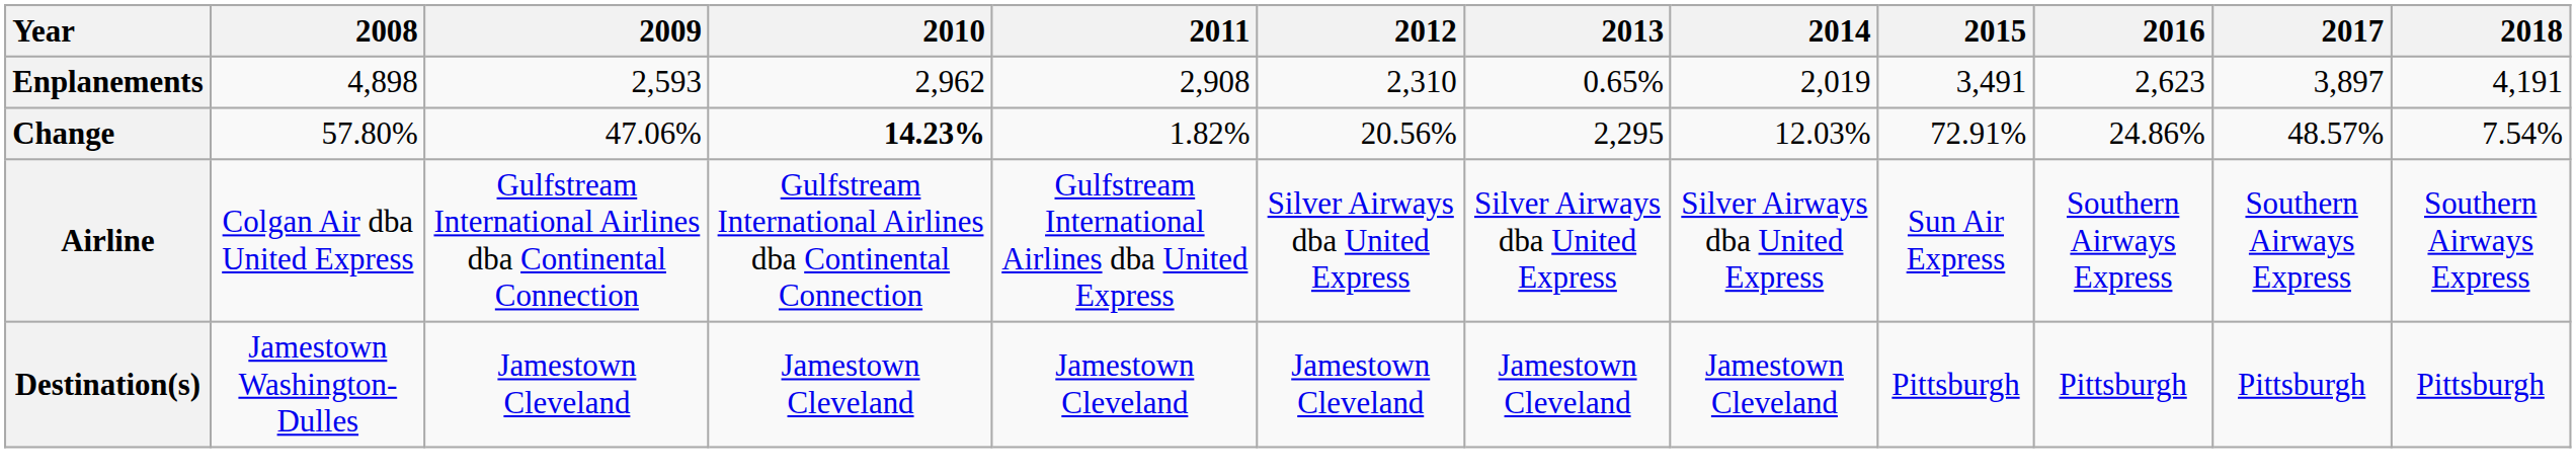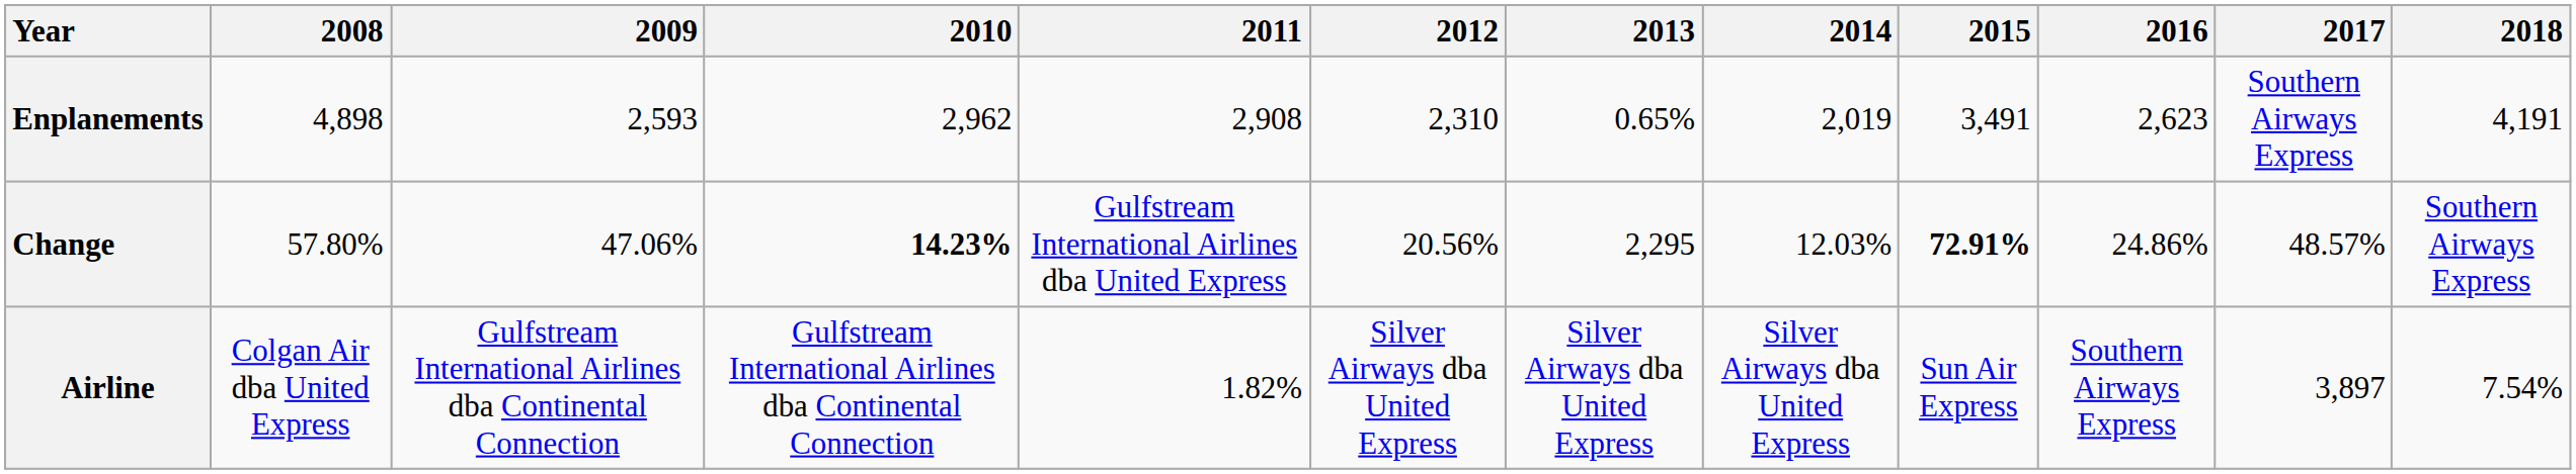 <table class="wikitable" style="font-size:95%;">
 <tr>
 <th style="text-align:left;">Year</th>
 <th style="text-align:right;">2008 </th>
 <th style="text-align:right;">2009 </th>
 <th style="text-align:right;">2010 </th>
 <th style="text-align:right;">2011 </th>
 <th style="text-align:right;">2012 </th>
 <th style="text-align:right;">2013</th>
 <th style="text-align:right;">2014</th>
 <th style="text-align:right;">2015</th>
 <th style="text-align:right;">2016</th>
 <th style="text-align:right;">2017</th>
 <th style="text-align:right;">2018</th>
 </tr>
 <tr>
 <th style="text-align:left;">Enplanements</th>
 <td style="text-align:right;">4,898</td>
 <td style="text-align:right;">2,593</td>
 <td style="text-align:right;">2,962</td>
 <td style="text-align:right;">2,908</td>
 <td style="text-align:right;">2,310</td>
 <td style="text-align:right;">0.65%</td>
 <td style="text-align:right;">2,019</td>
 <td style="text-align:right;">3,491</td>
 <td style="text-align:right;">2,623</td>
-<td style="text-align:right;">3,897</td>
+<td style="text-align:center;"><a href='#'>Southern Airways Express</a></td>
 <td style="text-align:right;">4,191</td>
 </tr>
 <tr>
 <th style="text-align:left;">Change</th>
 <td style="text-align:right;">57.80%</td>
 <td style="text-align:right;">47.06%</td>
 <td style="text-align:right;"><strong>14.23%</strong></td>
-<td style="text-align:right;">1.82%</td>
+<td style="text-align:center;"><a href='#'>Gulfstream International Airlines</a> dba <a href='#'>United Express</a></td>
 <td style="text-align:right;">20.56%</td>
 <td style="text-align:right;">2,295</td>
 <td style="text-align:right;">12.03%</td>
-<td style="text-align:right;">72.91%</td>
+<td style="text-align:right;"><strong>72.91%</strong></td>
 <td style="text-align:right;">24.86%</td>
 <td style="text-align:right;">48.57%</td>
-<td style="text-align:right;">7.54%</td>
+<td style="text-align:center;"><a href='#'>Southern Airways Express</a></td>
 </tr>
 <tr>
 <th>Airline</th>
 <td style="text-align:center;"><a href='#'>Colgan Air</a> dba <a href='#'>United Express</a></td>
 <td style="text-align:center;"><a href='#'>Gulfstream International Airlines</a> dba <a href='#'>Continental Connection</a></td>
 <td style="text-align:center;"><a href='#'>Gulfstream International Airlines</a> dba <a href='#'>Continental Connection</a></td>
-<td style="text-align:center;"><a href='#'>Gulfstream International Airlines</a> dba <a href='#'>United Express</a></td>
+<td style="text-align:right;">1.82%</td>
 <td style="text-align:center;"><a href='#'>Silver Airways</a> dba <a href='#'>United Express</a></td>
 <td style="text-align:center;"><a href='#'>Silver Airways</a> dba <a href='#'>United Express</a></td>
 <td style="text-align:center;"><a href='#'>Silver Airways</a> dba <a href='#'>United Express</a></td>
 <td style="text-align:center;"><a href='#'>Sun Air Express</a></td>
 <td style="text-align:center;"><a href='#'>Southern Airways Express</a></td>
-<td style="text-align:center;"><a href='#'>Southern Airways Express</a></td>
-<td style="text-align:center;"><a href='#'>Southern Airways Express</a></td>
-</tr>
-<tr>
-<th>Destination(s)</th>
-<td style="text-align:center;"><a href='#'>Jamestown</a><br><a href='#'>Washington-Dulles</a></td>
-<td style="text-align:center;"><a href='#'>Jamestown</a><br><a href='#'>Cleveland</a></td>
-<td style="text-align:center;"><a href='#'>Jamestown</a><br><a href='#'>Cleveland</a></td>
-<td style="text-align:center;"><a href='#'>Jamestown</a><br><a href='#'>Cleveland</a></td>
-<td style="text-align:center;"><a href='#'>Jamestown</a><br><a href='#'>Cleveland</a></td>
-<td style="text-align:center;"><a href='#'>Jamestown</a><br><a href='#'>Cleveland</a></td>
-<td style="text-align:center;"><a href='#'>Jamestown</a><br><a href='#'>Cleveland</a></td>
-<td style="text-align:center;"><a href='#'>Pittsburgh</a></td>
-<td style="text-align:center;"><a href='#'>Pittsburgh</a></td>
-<td style="text-align:center;"><a href='#'>Pittsburgh</a></td>
-<td style="text-align:center;"><a href='#'>Pittsburgh</a></td>
+<td style="text-align:right;">3,897</td>
+<td style="text-align:right;">7.54%</td>
 </tr>
 </table>
